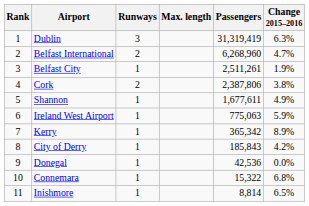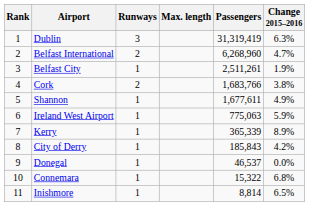 <table class="wikitable sortable" style=text-align:center>
 <tr>
 <th>Rank</th>
 <th>Airport</th>
 <th>Runways</th>
 <th>Max. length</th>
 <th>Passengers</th>
 <th>Change<br><small>2015–2016</small></th>
 </tr>
 <tr>
 <td>1</td>
 <td style=text-align:left><a href='#'>Dublin</a></td>
 <td>3</td>
 <td></td>
 <td style=text-align:right>31,319,419</td>
 <td> 6.3%</td>
 </tr>
 <tr>
 <td>2</td>
 <td style=text-align:left><a href='#'>Belfast International</a></td>
 <td>2</td>
 <td></td>
 <td style=text-align:right>6,268,960</td>
 <td> 4.7%</td>
 </tr>
 <tr>
 <td>3</td>
 <td style=text-align:left><a href='#'>Belfast City</a></td>
 <td>1</td>
 <td></td>
 <td style=text-align:right>2,511,261</td>
 <td> 1.9%</td>
 </tr>
 <tr>
 <td>4</td>
 <td style=text-align:left><a href='#'>Cork</a></td>
 <td>2</td>
 <td></td>
-<td style=text-align:right>2,387,806</td>
+<td style=text-align:right>1,683,766</td>
 <td> 3.8%</td>
 </tr>
 <tr>
 <td>5</td>
 <td style=text-align:left><a href='#'>Shannon</a></td>
 <td>1</td>
 <td></td>
 <td style=text-align:right>1,677,611</td>
 <td> 4.9%</td>
 </tr>
 <tr>
 <td>6</td>
 <td style=text-align:left><a href='#'>Ireland West Airport</a></td>
 <td>1</td>
 <td></td>
 <td style=text-align:right>775,063</td>
 <td> 5.9%</td>
 </tr>
 <tr>
 <td>7</td>
 <td style=text-align:left><a href='#'>Kerry</a></td>
 <td>1</td>
 <td></td>
-<td style=text-align:right>365,342</td>
+<td style=text-align:right>365,339</td>
 <td> 8.9%</td>
 </tr>
 <tr>
 <td>8</td>
 <td style=text-align:left><a href='#'>City of Derry</a></td>
 <td>1</td>
 <td></td>
 <td style=text-align:right>185,843</td>
 <td> 4.2%</td>
 </tr>
 <tr>
 <td>9</td>
 <td style=text-align:left><a href='#'>Donegal</a></td>
 <td>1</td>
 <td></td>
-<td style=text-align:right>42,536</td>
+<td style=text-align:right>46,537</td>
 <td> 0.0%</td>
 </tr>
 <tr>
 <td>10</td>
 <td style=text-align:left><a href='#'>Connemara</a></td>
 <td>1</td>
 <td></td>
 <td style=text-align:right>15,322</td>
 <td> 6.8%</td>
 </tr>
 <tr>
 <td>11</td>
 <td style=text-align:left><a href='#'>Inishmore</a></td>
 <td>1</td>
 <td></td>
 <td style=text-align:right>8,814</td>
 <td> 6.5%</td>
 </tr>
 </table>
